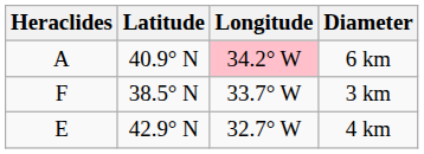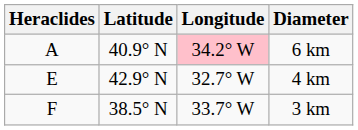 <table class="wikitable" style="text-align:center">
 <tr>
 <th>Heraclides</th>
 <th>Latitude</th>
 <th>Longitude</th>
 <th>Diameter</th>
 </tr>
 <tr>
 <td>A</td>
 <td>40.9° N</td>
 <td style="background: pink;">34.2° W</td>
 <td>6 km</td>
 </tr>
 <tr>
+<td>E</td>
+<td>42.9° N</td>
+<td>32.7° W</td>
+<td>4 km</td>
+</tr>
+<tr>
 <td>F</td>
 <td>38.5° N</td>
 <td>33.7° W</td>
 <td>3 km</td>
 </tr>
-<tr>
-<td>E</td>
-<td>42.9° N</td>
-<td>32.7° W</td>
-<td>4 km</td>
-</tr>
 </table>
